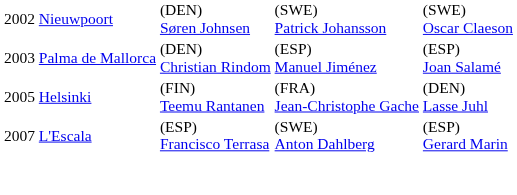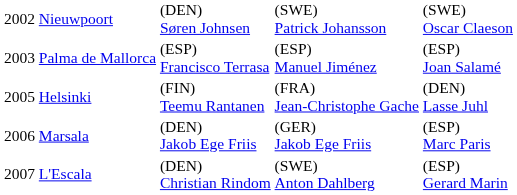 <table>
 <tr>
 <td>2002  <a href='#'>Nieuwpoort</a></td>
 <td> (DEN)<br><a href='#'>Søren Johnsen</a></td>
 <td> (SWE)<br><a href='#'>Patrick Johansson</a></td>
 <td> (SWE)<br><a href='#'>Oscar Claeson</a></td>
 </tr>
 <tr>
 <td>2003  <a href='#'>Palma de Mallorca</a></td>
-<td> (DEN)<br><a href='#'>Christian Rindom</a></td>
+<td> (ESP)<br><a href='#'>Francisco Terrasa</a></td>
 <td> (ESP)<br><a href='#'>Manuel Jiménez</a></td>
 <td> (ESP)<br><a href='#'>Joan Salamé</a></td>
 </tr>
 <tr>
 <td>2005  <a href='#'>Helsinki</a></td>
 <td> (FIN)<br><a href='#'>Teemu Rantanen</a></td>
 <td> (FRA)<br><a href='#'>Jean-Christophe Gache</a></td>
 <td> (DEN)<br><a href='#'>Lasse Juhl</a></td>
 </tr>
 <tr>
+<td>2006 <a href='#'>Marsala</a></td>
+<td> (DEN)<br><a href='#'>Jakob Ege Friis</a></td>
+<td> (GER)<br><a href='#'>Jakob Ege Friis</a></td>
+<td> (ESP)<br><a href='#'>Marc Paris</a></td>
+</tr>
+<tr>
 <td>2007  <a href='#'>L'Escala</a></td>
-<td> (ESP)<br><a href='#'>Francisco Terrasa</a></td>
+<td> (DEN)<br><a href='#'>Christian Rindom</a></td>
 <td> (SWE)<br><a href='#'>Anton Dahlberg</a></td>
 <td> (ESP)<br><a href='#'>Gerard Marin</a></td>
 </tr>
 <tr>
 </tr>
 </table>
